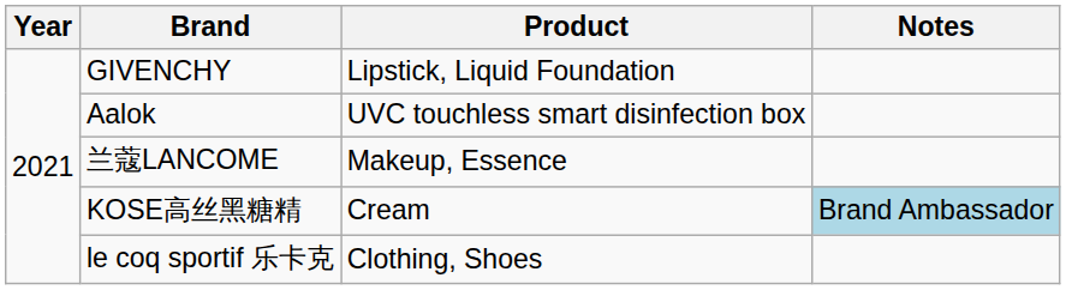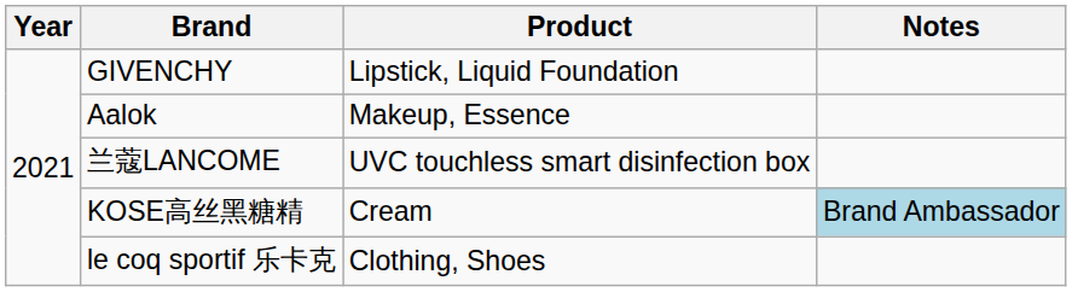 <table class="wikitable">
 <tr>
 <th>Year</th>
 <th>Brand</th>
 <th>Product</th>
 <th>Notes</th>
 </tr>
 <tr>
 <td rowspan="5">2021</td>
 <td>GIVENCHY</td>
 <td>Lipstick, Liquid Foundation</td>
 <td></td>
 </tr>
 <tr>
 <td>Aalok</td>
-<td>UVC touchless smart disinfection box</td>
+<td>Makeup, Essence</td>
 <td></td>
 </tr>
 <tr>
 <td>兰蔻LANCOME</td>
-<td>Makeup, Essence</td>
+<td>UVC touchless smart disinfection box</td>
 <td></td>
 </tr>
 <tr>
 <td>KOSE高丝黑糖精</td>
 <td>Cream</td>
 <td style="background: lightblue;">Brand Ambassador</td>
 </tr>
 <tr>
 <td>le coq sportif 乐卡克</td>
 <td>Clothing, Shoes</td>
 <td></td>
 </tr>
 </table>
